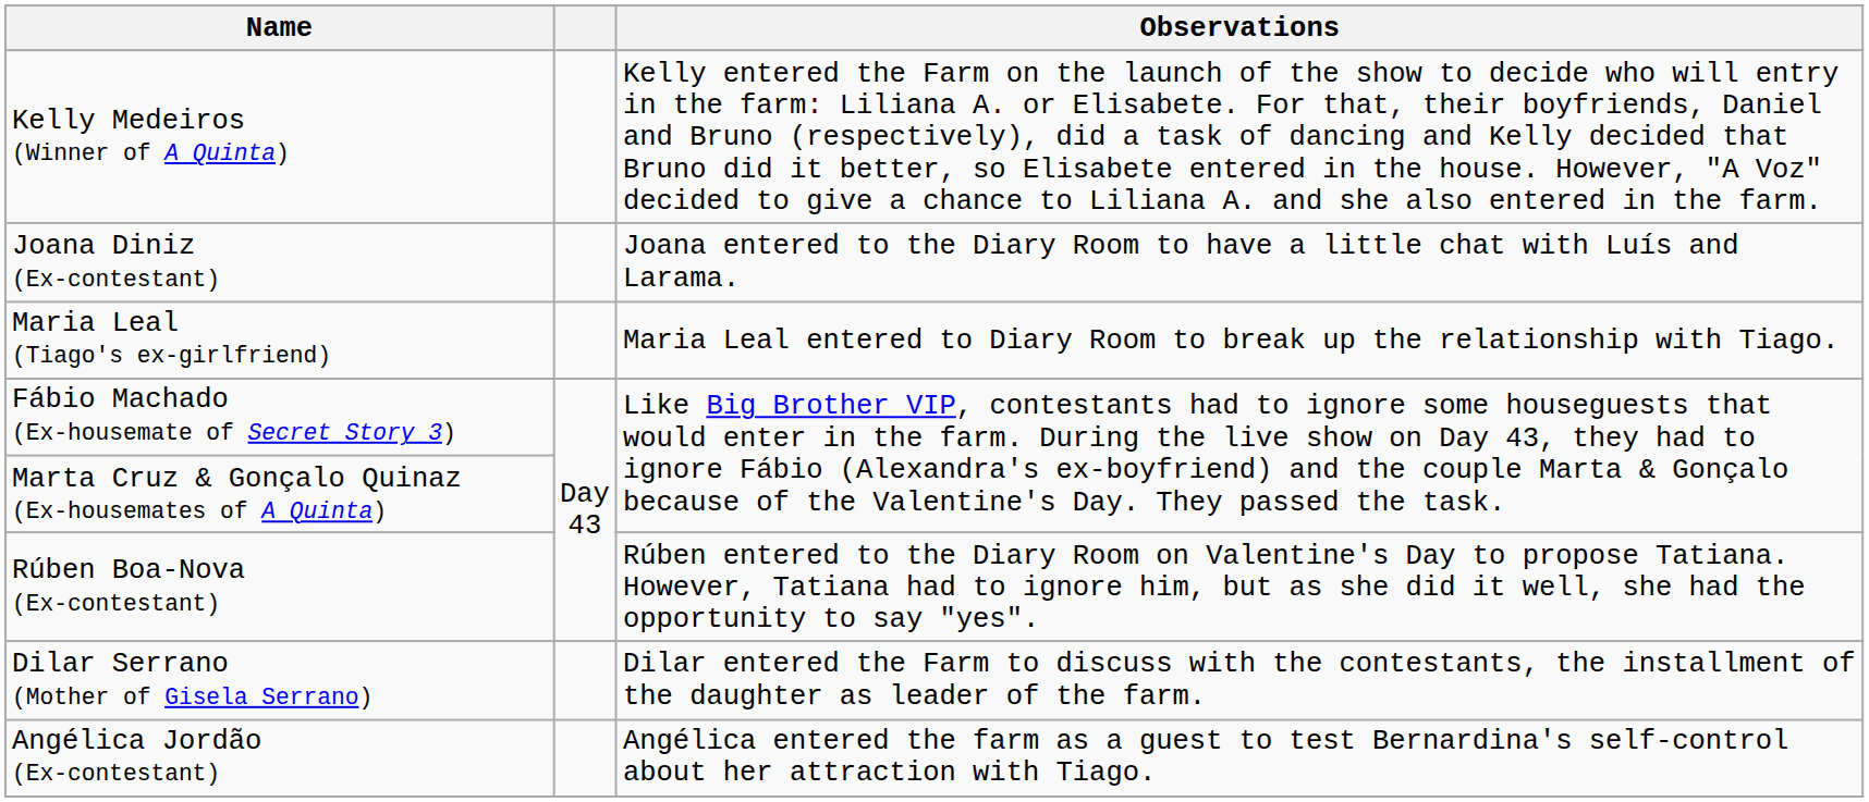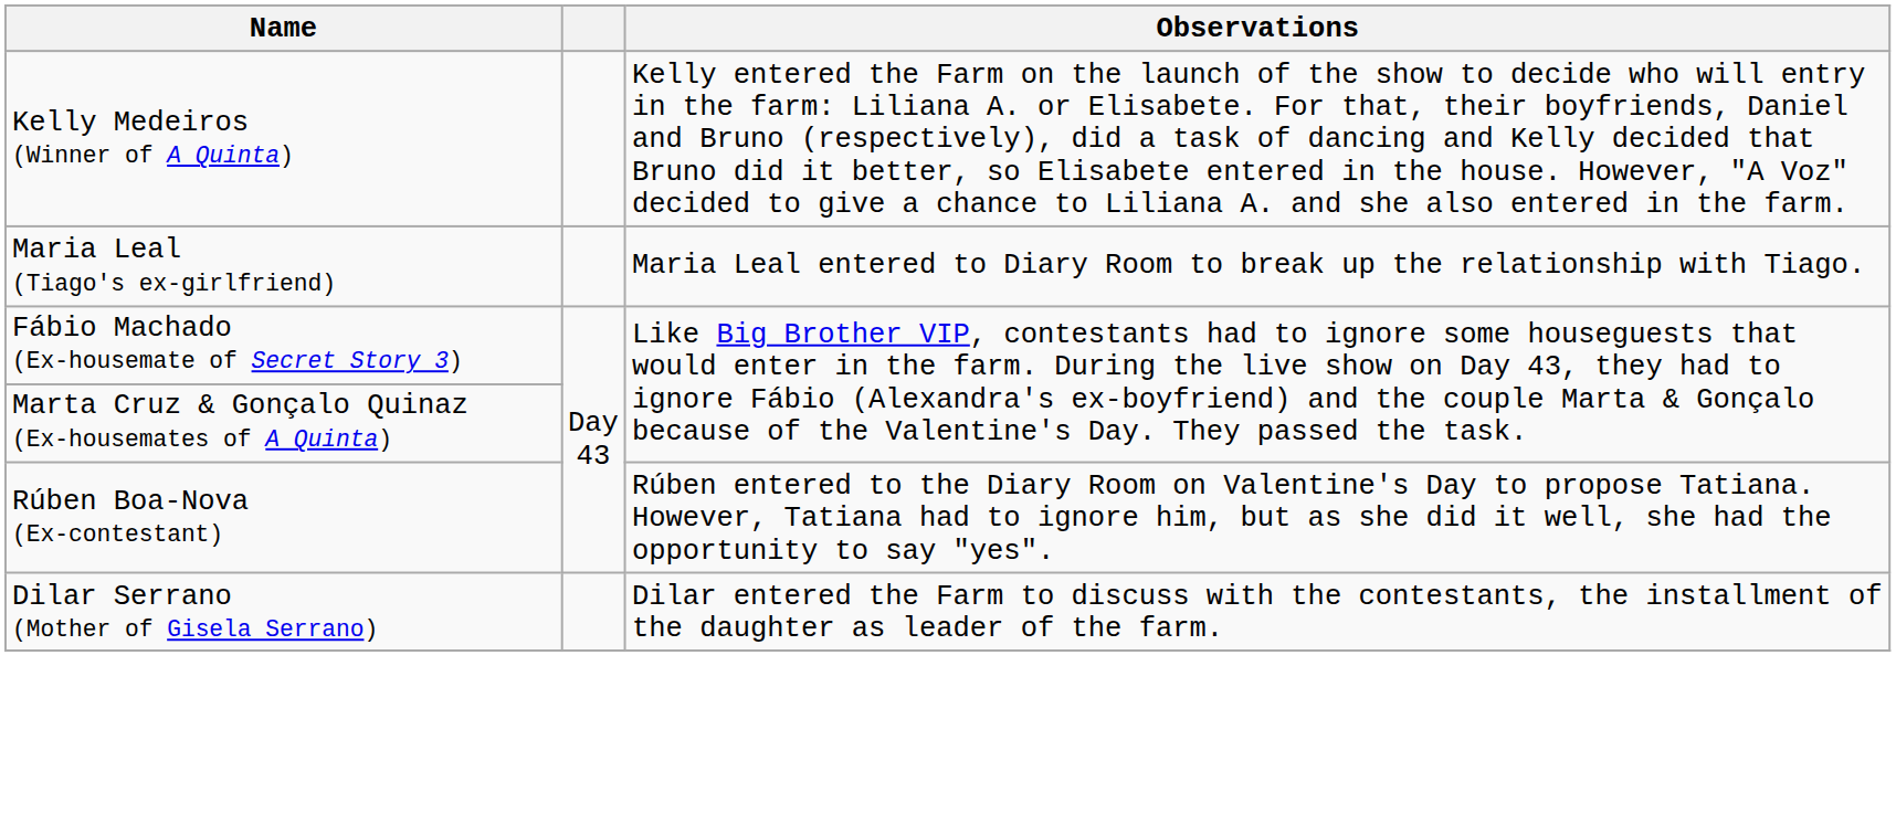 <table class="wikitable" style="width:55%;">
 <tr>
 <th style="width:30%;">Name</th>
 <th></th>
 <th style="width:70%;">Observations</th>
 </tr>
 <tr>
 <td nowrap>Kelly Medeiros<br><small>(Winner of <em><a href='#'>A Quinta</a></em>)</small></td>
 <td></td>
 <td>Kelly entered the Farm on the launch of the show to decide who will entry in the farm: Liliana A. or Elisabete. For that, their boyfriends, Daniel and Bruno (respectively), did a task of dancing and Kelly decided that Bruno did it better, so Elisabete entered in the house. However, "A Voz" decided to give a chance to Liliana A. and she also entered in the farm.</td>
-</tr>
-<tr>
-<td nowrap>Joana Diniz<br><small>(Ex-contestant)</small></td>
-<td></td>
-<td>Joana entered to the Diary Room to have a little chat with Luís and Larama.</td>
 </tr>
 <tr>
 <td nowrap>Maria Leal<br><small>(Tiago's ex-girlfriend)</small></td>
 <td></td>
 <td>Maria Leal entered to Diary Room to break up the relationship with Tiago.</td>
 </tr>
 <tr>
 <td>Fábio Machado<br><small>(Ex-housemate of <a href='#'><em>Secret Story 3</em></a>)</small></td>
 <td rowspan=3 style="text-align:center;">Day 43</td>
 <td rowspan=2>Like <a href='#'>Big Brother VIP</a>, contestants had to ignore some houseguests that would enter in the farm. During the live show on Day 43, they had to ignore Fábio (Alexandra's ex-boyfriend) and the couple Marta & Gonçalo because of the Valentine's Day. They passed the task.</td>
 </tr>
 <tr>
 <td>Marta Cruz & Gonçalo Quinaz<br><small>(Ex-housemates of <em><a href='#'>A Quinta</a></em>)</small></td>
 </tr>
 <tr>
 <td nowrap>Rúben Boa-Nova<br><small>(Ex-contestant)</small></td>
 <td>Rúben entered to the Diary Room on Valentine's Day to propose Tatiana. However, Tatiana had to ignore him, but as she did it well, she had the opportunity to say "yes".</td>
 </tr>
 <tr>
 <td nowrap>Dilar Serrano<br><small>(Mother of <a href='#'>Gisela Serrano</a>)</small></td>
 <td></td>
 <td>Dilar entered the Farm to discuss with the contestants, the installment of the daughter as leader of the farm.</td>
 </tr>
 <tr>
-<td nowrap>Angélica Jordão<br><small>(Ex-contestant)</small></td>
-<td></td>
-<td>Angélica entered the farm as a guest to test Bernardina's self-control about her attraction with Tiago.</td>
-</tr>
-<tr>
 </tr>
 </table>
